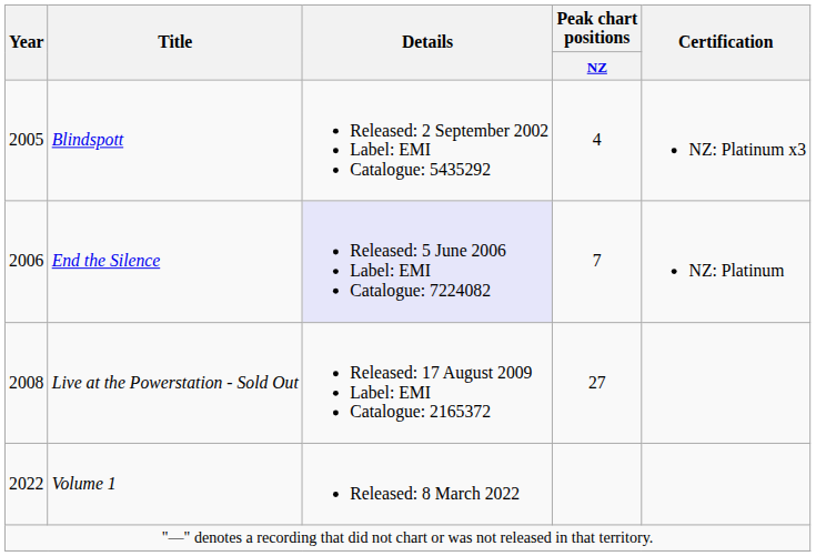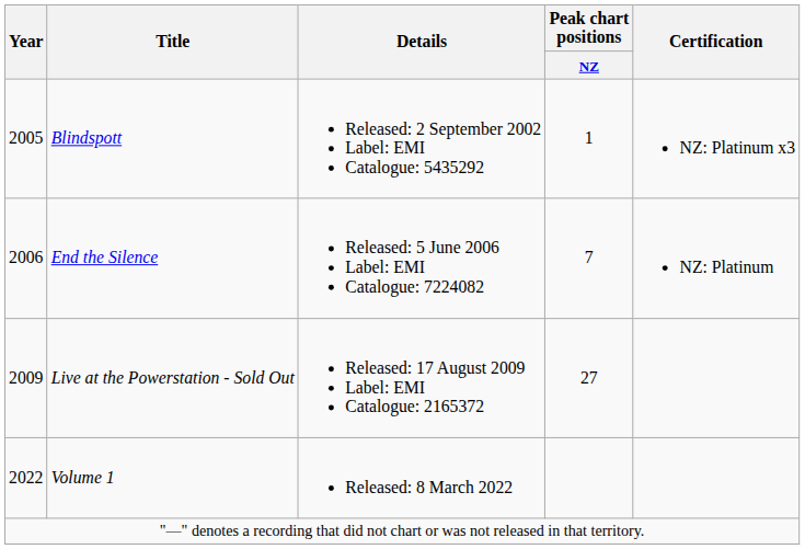 <table class="wikitable plainrowheaders">
 <tr>
 <th rowspan="2">Year</th>
 <th rowspan="2">Title</th>
 <th rowspan="2">Details</th>
 <th>Peak chart<br>positions</th>
 <th rowspan="2">Certification</th>
 </tr>
 <tr>
 <th><small><a href='#'>NZ</a></small></th>
 </tr>
 <tr>
 <td>2005</td>
 <td><em><a href='#'>Blindspott</a></em></td>
 <td><br><ul><li>Released: 2 September 2002</li><li>Label: EMI</li><li>Catalogue: 5435292</li></ul></td>
-<td align="center">4</td>
+<td align="center">1</td>
 <td><br><ul><li>NZ: Platinum x3</li></ul></td>
 </tr>
 <tr>
 <td>2006</td>
 <td><em><a href='#'>End the Silence</a></em></td>
-<td style="background: lavender;"><br><ul><li>Released: 5 June 2006</li><li>Label: EMI</li><li>Catalogue: 7224082</li></ul></td>
+<td><br><ul><li>Released: 5 June 2006</li><li>Label: EMI</li><li>Catalogue: 7224082</li></ul></td>
 <td align="center">7</td>
 <td><br><ul><li>NZ: Platinum</li></ul></td>
 </tr>
 <tr>
-<td>2008</td>
+<td>2009</td>
 <td><em>Live at the Powerstation - Sold Out</em></td>
 <td><br><ul><li>Released: 17 August 2009</li><li>Label: EMI</li><li>Catalogue: 2165372</li></ul></td>
 <td align="center">27</td>
 <td></td>
 </tr>
 <tr>
 <td>2022</td>
 <td><em>Volume 1</em></td>
 <td><br><ul><li>Released: 8 March 2022</li></ul></td>
 <td align="center"></td>
 <td></td>
 </tr>
 <tr>
 <td colspan="5" style="font-size:90%" align="center">"—" denotes a recording that did not chart or was not released in that territory.</td>
 </tr>
 <tr>
 </tr>
 </table>
